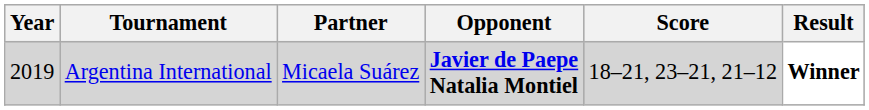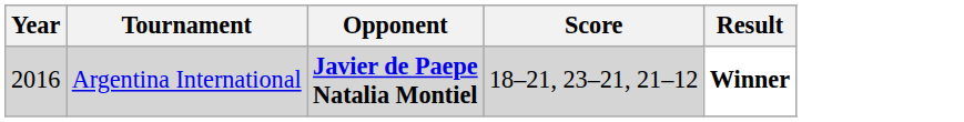 <table class="sortable wikitable" style="font-size: 90%;">
 <tr>
 <th>Year</th>
 <th>Tournament</th>
-<th>Partner</th>
 <th>Opponent</th>
 <th>Score</th>
 <th>Result</th>
 </tr>
 <tr style="background:#D5D5D5">
-<td align="center">2019</td>
+<td align="center">2016</td>
 <td align="left"><a href='#'>Argentina International</a></td>
-<td align="left"> <a href='#'>Micaela Suárez</a></td>
 <td align="left"><strong> <a href='#'>Javier de Paepe</a> <br>  Natalia Montiel</strong></td>
 <td align="left">18–21, 23–21, 21–12</td>
 <td style="text-align:left; background:white"> <strong>Winner</strong></td>
 </tr>
 </table>
